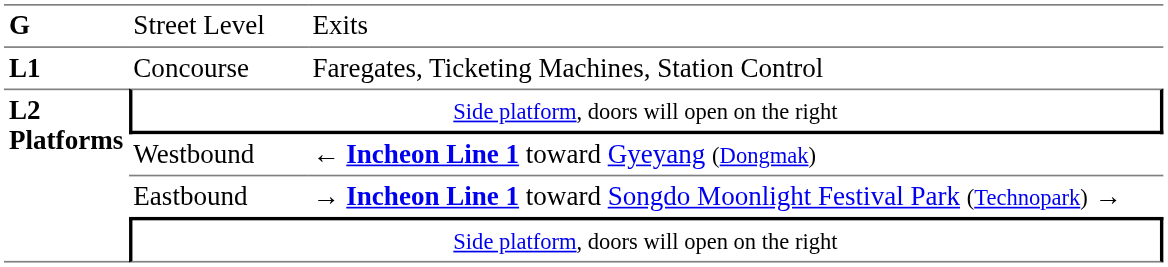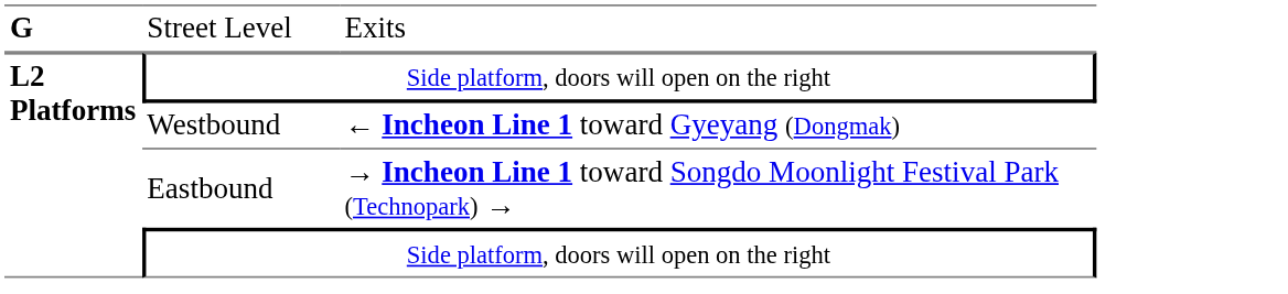 <table table border=0 cellspacing=0 cellpadding=3>
 <tr>
 <td style="border-top:solid 1px gray;border-bottom:solid 1px gray;" width=50 valign=top><strong>G</strong></td>
 <td style="border-top:solid 1px gray;border-bottom:solid 1px gray;" width=100 valign=top>Street Level</td>
 <td style="border-top:solid 1px gray;border-bottom:solid 1px gray;" width=400 valign=top>Exits</td>
-</tr>
-<tr>
-<td style="border-bottom:solid 0 gray;" width=50 valign=top><strong>L1</strong></td>
-<td style="border-bottom:solid 0 gray;" width=100 valign=top>Concourse</td>
-<td style="border-bottom:solid 0 gray;" width=500 valign=top>Faregates, Ticketing Machines, Station Control</td>
 </tr>
 <tr>
 <td style="border-top:solid 1px gray;border-bottom:solid 1px gray;" rowspan=4 valign=top><strong>L2<br>Platforms</strong></td>
 <td style="border-top:solid 1px gray;border-right:solid 2px black;border-left:solid 2px black;border-bottom:solid 2px black;text-align:center;" colspan=2><small><a href='#'>Side platform</a>, doors will open on the right</small></td>
 </tr>
 <tr>
 <td style="border-bottom:solid 1px gray;">Westbound</td>
 <td style="border-bottom:solid 1px gray;">← <a href='#'><span><strong>Incheon Line 1</strong></span></a> toward <a href='#'>Gyeyang</a> <small>(<a href='#'>Dongmak</a>)</small></td>
 </tr>
 <tr>
 <td>Eastbound</td>
 <td><span>→</span> <a href='#'><span><strong>Incheon Line 1</strong></span></a> toward <a href='#'>Songdo Moonlight Festival Park</a> <small>(<a href='#'>Technopark</a>)</small> →</td>
 </tr>
 <tr>
 <td style="border-top:solid 2px black;border-right:solid 2px black;border-left:solid 2px black;border-bottom:solid 1px gray;text-align:center;" colspan=2><small><a href='#'>Side platform</a>, doors will open on the right</small></td>
 </tr>
 </table>
